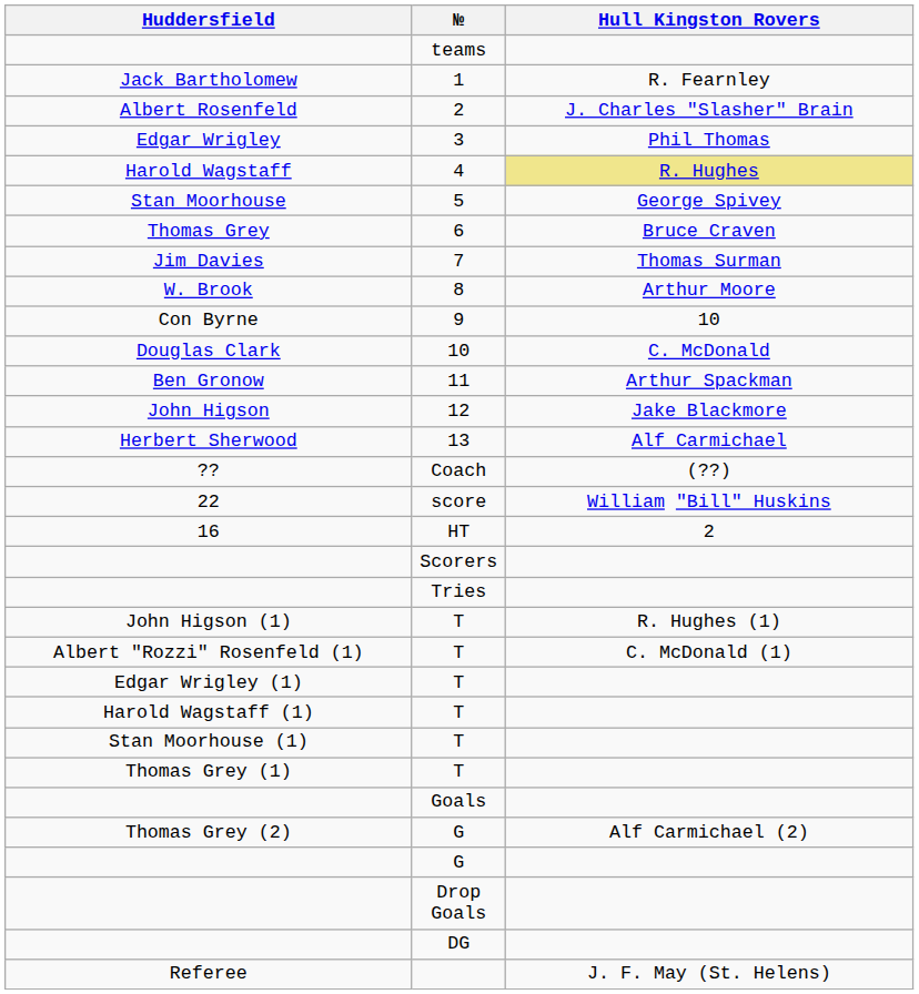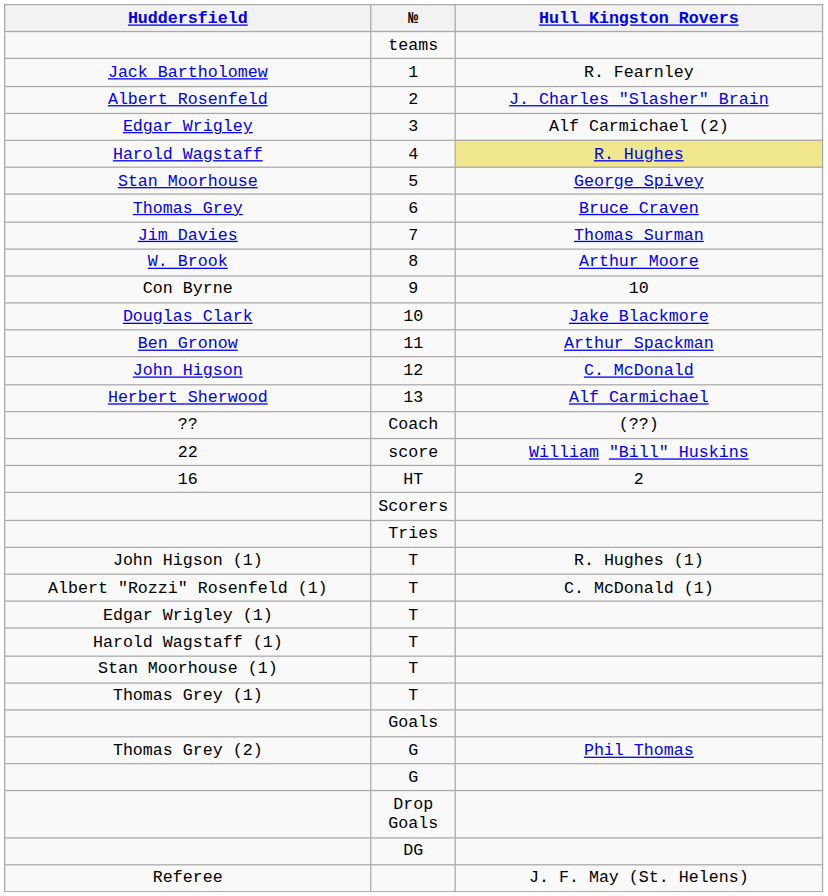 <table class="wikitable" style="text-align:center;">
 <tr>
 <th width=280 abbr=winner><a href='#'>Huddersfield</a></th>
 <th width=60 abbr="Number">№</th>
 <th width=280 abbr=runner-up><a href='#'>Hull Kingston Rovers</a></th>
 </tr>
 <tr>
 <td></td>
 <td>teams</td>
 <td></td>
 </tr>
 <tr>
 <td><a href='#'>Jack Bartholomew</a></td>
 <td>1</td>
 <td>R. Fearnley</td>
 </tr>
 <tr>
 <td><a href='#'>Albert Rosenfeld</a></td>
 <td>2</td>
 <td><a href='#'>J. Charles "Slasher" Brain</a></td>
 </tr>
 <tr>
 <td><a href='#'>Edgar Wrigley</a></td>
 <td>3</td>
-<td><a href='#'>Phil Thomas</a></td>
+<td>Alf Carmichael (2)</td>
 </tr>
 <tr>
 <td><a href='#'>Harold Wagstaff</a></td>
 <td>4</td>
 <td style="background: khaki;"><a href='#'>R. Hughes</a></td>
 </tr>
 <tr>
 <td><a href='#'>Stan Moorhouse</a></td>
 <td>5</td>
 <td><a href='#'>George Spivey</a></td>
 </tr>
 <tr>
 <td><a href='#'>Thomas Grey</a></td>
 <td>6</td>
 <td><a href='#'>Bruce Craven</a></td>
 </tr>
 <tr>
 <td><a href='#'>Jim Davies</a></td>
 <td>7</td>
 <td><a href='#'>Thomas Surman</a></td>
 </tr>
 <tr>
 <td><a href='#'>W. Brook</a></td>
 <td>8</td>
 <td><a href='#'>Arthur Moore</a></td>
 </tr>
 <tr>
 <td>Con Byrne</td>
 <td>9</td>
 <td>10</td>
 </tr>
 <tr>
 <td><a href='#'>Douglas Clark</a></td>
 <td>10</td>
-<td><a href='#'>C. McDonald</a></td>
+<td><a href='#'>Jake Blackmore</a></td>
 </tr>
 <tr>
 <td><a href='#'>Ben Gronow</a></td>
 <td>11</td>
 <td><a href='#'>Arthur Spackman</a></td>
 </tr>
 <tr>
 <td><a href='#'>John Higson</a></td>
 <td>12</td>
-<td><a href='#'>Jake Blackmore</a></td>
+<td><a href='#'>C. McDonald</a></td>
 </tr>
 <tr>
 <td><a href='#'>Herbert Sherwood</a></td>
 <td>13</td>
 <td><a href='#'>Alf Carmichael</a></td>
 </tr>
 <tr>
 <td>??</td>
 <td>Coach</td>
 <td>(??)</td>
 </tr>
 <tr>
 <td>22</td>
 <td>score</td>
 <td><a href='#'>William</a> <a href='#'>"Bill" Huskins</a></td>
 </tr>
 <tr>
 <td>16</td>
 <td>HT</td>
 <td>2</td>
 </tr>
 <tr>
 <td></td>
 <td>Scorers</td>
 <td></td>
 </tr>
 <tr>
 <td></td>
 <td>Tries</td>
 <td></td>
 </tr>
 <tr>
 <td>John Higson (1)</td>
 <td>T</td>
 <td>R. Hughes (1)</td>
 </tr>
 <tr>
 <td>Albert "Rozzi" Rosenfeld (1)</td>
 <td>T</td>
 <td>C. McDonald (1)</td>
 </tr>
 <tr>
 <td>Edgar Wrigley (1)</td>
 <td>T</td>
 <td></td>
 </tr>
 <tr>
 <td>Harold Wagstaff (1)</td>
 <td>T</td>
 <td></td>
 </tr>
 <tr>
 <td>Stan Moorhouse (1)</td>
 <td>T</td>
 <td></td>
 </tr>
 <tr>
 <td>Thomas Grey (1)</td>
 <td>T</td>
 <td></td>
 </tr>
 <tr>
 <td></td>
 <td>Goals</td>
 <td></td>
 </tr>
 <tr>
 <td>Thomas Grey (2)</td>
 <td>G</td>
-<td>Alf Carmichael (2)</td>
+<td><a href='#'>Phil Thomas</a></td>
 </tr>
 <tr>
 <td></td>
 <td>G</td>
 <td></td>
 </tr>
 <tr>
 <td></td>
 <td>Drop Goals</td>
 <td></td>
 </tr>
 <tr>
 <td></td>
 <td>DG</td>
 <td></td>
 </tr>
 <tr>
 <td>Referee</td>
 <td></td>
 <td>J. F. May (St. Helens)</td>
 </tr>
 </table>
